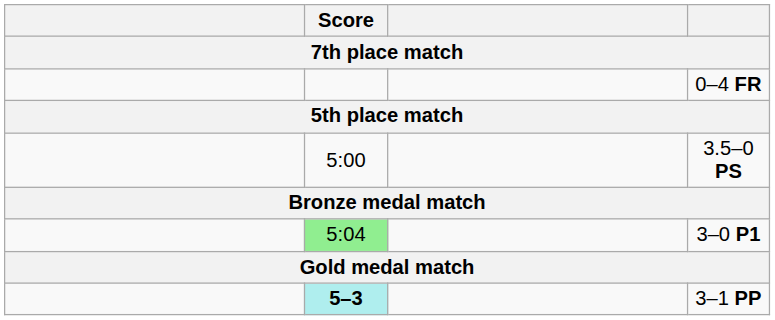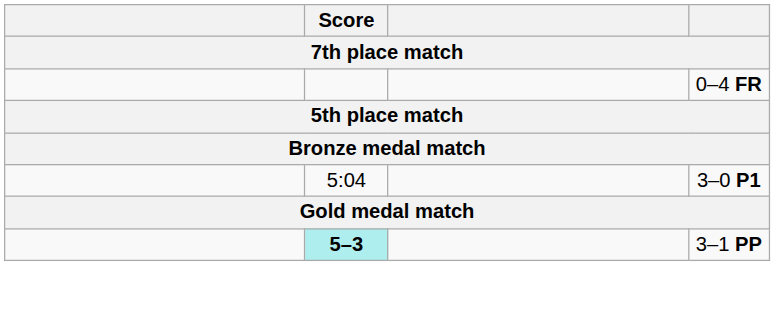 <table class="wikitable" style="text-align: center;">
 <tr>
 <th align="right" width="250"></th>
 <th width="60">Score</th>
 <th align="left" width="250"></th>
 <th width="60"></th>
 </tr>
 <tr>
 <th colspan="4">7th place match</th>
 </tr>
 <tr>
 <td align="left"></td>
 <td></td>
 <td align="left"><strong></strong></td>
 <td>0–4 <strong>FR</strong></td>
 </tr>
 <tr>
 <th colspan="4">5th place match</th>
 </tr>
 <tr>
-<td align="left"><strong></strong></td>
-<td>5:00</td>
-<td align="left"></td>
-<td>3.5–0 <strong>PS</strong></td>
-</tr>
-<tr>
 <th colspan="4">Bronze medal match</th>
 </tr>
 <tr>
 <td align="left"><strong></strong></td>
-<td style="background: lightgreen;">5:04</td>
+<td>5:04</td>
 <td align="left"></td>
 <td>3–0 <strong>P1</strong></td>
 </tr>
 <tr>
 <th colspan="4">Gold medal match</th>
 </tr>
 <tr>
 <td align="left"><strong></strong></td>
 <td style="background: paleturquoise;"><strong>5–3</strong></td>
 <td align="left"></td>
 <td>3–1 <strong>PP</strong></td>
 </tr>
 </table>
